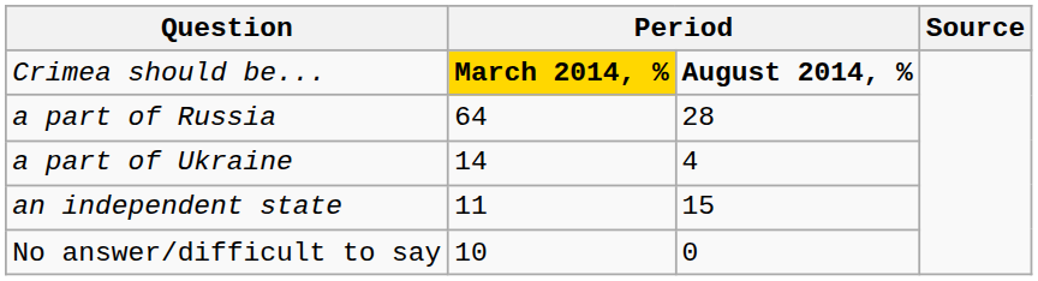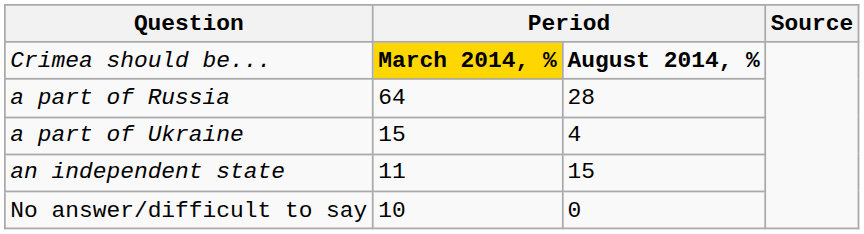 <table class="wikitable">
 <tr>
 <th>Question</th>
 <th colspan="2">Period</th>
 <th>Source</th>
 </tr>
 <tr>
 <td><em>Crimea should be...</em></td>
 <td style="background: gold;"><strong>March 2014, %</strong></td>
 <td><strong>August 2014, %</strong></td>
 <td rowspan="5"></td>
 </tr>
 <tr>
 <td><em>a part of Russia</em></td>
 <td>64</td>
 <td>28</td>
 </tr>
 <tr>
 <td><em>a part of Ukraine</em></td>
-<td>14</td>
+<td>15</td>
 <td>4</td>
 </tr>
 <tr>
 <td><em>an independent state</em></td>
 <td>11</td>
 <td>15</td>
 </tr>
 <tr>
 <td>No answer/difficult to say</td>
 <td>10</td>
 <td>0</td>
 </tr>
 </table>
